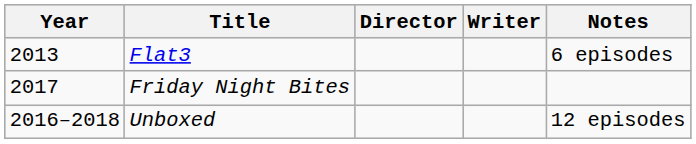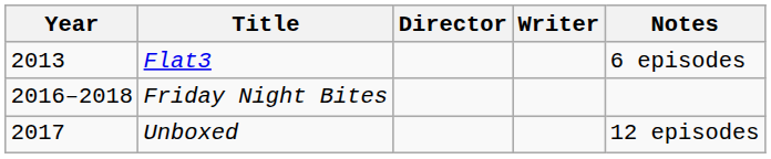 <table class="wikitable">
 <tr>
 <th>Year</th>
 <th>Title</th>
 <th>Director</th>
 <th>Writer</th>
 <th>Notes</th>
 </tr>
 <tr>
 <td>2013</td>
 <td><em><a href='#'>Flat3</a></em></td>
 <td></td>
 <td></td>
 <td>6 episodes</td>
 </tr>
 <tr>
-<td>2017</td>
+<td>2016–2018</td>
 <td><em>Friday Night Bites</em></td>
 <td></td>
 <td></td>
 <td></td>
 </tr>
 <tr>
-<td>2016–2018</td>
+<td>2017</td>
 <td><em>Unboxed</em></td>
 <td></td>
 <td></td>
 <td>12 episodes</td>
 </tr>
 </table>
